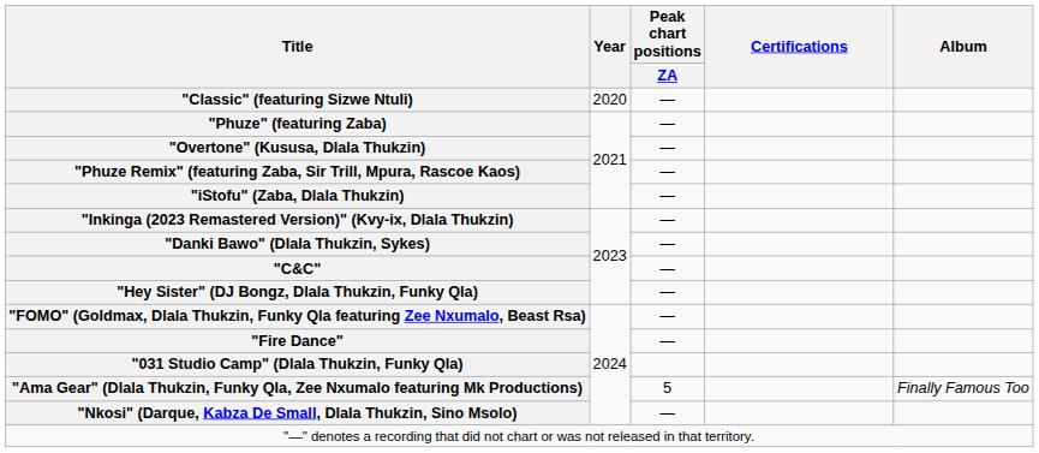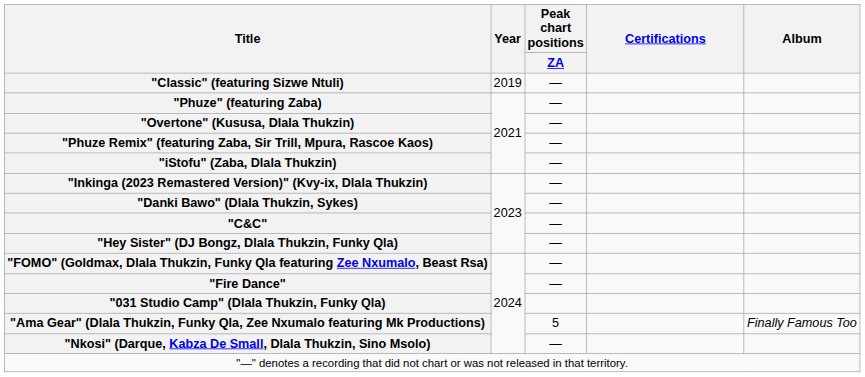 <table class="wikitable plainrowheaders" style="text-align:center;">
 <tr>
 <th scope="col" rowspan="2">Title</th>
 <th scope="col" rowspan="2">Year</th>
 <th scope="col" colspan="1">Peak chart positions</th>
 <th scope="col" rowspan="2" style="width:12em;"><a href='#'>Certifications</a></th>
 <th scope="col" rowspan="2">Album</th>
 </tr>
 <tr>
 <th scope="col" style="width:3em;font-size:100%;"><a href='#'>ZA</a><br></th>
 </tr>
 <tr>
 <th scope="row">"Classic" (featuring Sizwe Ntuli)</th>
-<td>2020</td>
+<td>2019</td>
 <td>—</td>
 <td></td>
 <td></td>
 </tr>
 <tr>
 <th scope="row">"Phuze" (featuring Zaba)</th>
 <td rowspan=4>2021</td>
 <td>—</td>
 <td></td>
 <td></td>
 </tr>
 <tr>
 <th scope="row">"Overtone" (Kususa, Dlala Thukzin)</th>
 <td>—</td>
 <td></td>
 <td></td>
 </tr>
 <tr>
 <th scope="row">"Phuze Remix" (featuring Zaba, Sir Trill, Mpura, Rascoe Kaos)</th>
 <td>—</td>
 <td></td>
 <td></td>
 </tr>
 <tr>
 <th scope="row">"iStofu" (Zaba, Dlala Thukzin)</th>
 <td>—</td>
 <td></td>
 <td></td>
 </tr>
 <tr>
 <th scope="row">"Inkinga (2023 Remastered Version)" (Kvy-ix, Dlala Thukzin)</th>
 <td rowspan=4>2023</td>
 <td>—</td>
 <td></td>
 <td></td>
 </tr>
 <tr>
 <th scope="row">"Danki Bawo" (Dlala Thukzin, Sykes)</th>
 <td>—</td>
 <td></td>
 <td></td>
 </tr>
 <tr>
 <th scope="row">"C&C"</th>
 <td>—</td>
 <td></td>
 <td></td>
 </tr>
 <tr>
 <th scope="row">"Hey Sister" (DJ Bongz, Dlala Thukzin, Funky Qla)</th>
 <td>—</td>
 <td></td>
 <td></td>
 </tr>
 <tr>
 <th scope="row">"FOMO" (Goldmax, Dlala Thukzin, Funky Qla featuring <a href='#'>Zee Nxumalo</a>, Beast Rsa)</th>
 <td rowspan=5>2024</td>
 <td>—</td>
 <td></td>
 <td></td>
 </tr>
 <tr>
 <th scope="row">"Fire Dance"</th>
 <td>—</td>
 <td></td>
 <td></td>
 </tr>
 <tr>
 <th scope="row">"031 Studio Camp" (Dlala Thukzin, Funky Qla)</th>
 <td></td>
 <td></td>
 <td></td>
 </tr>
 <tr>
 <th scope="row">"Ama Gear" (Dlala Thukzin, Funky Qla, Zee Nxumalo featuring Mk Productions)</th>
 <td>5</td>
 <td></td>
 <td><em>Finally Famous Too</em></td>
 </tr>
 <tr>
 <th scope="row">"Nkosi" (Darque, <a href='#'>Kabza De Small</a>, Dlala Thukzin, Sino Msolo)</th>
 <td>—</td>
 <td></td>
 <td></td>
 </tr>
 <tr>
 <td colspan="8" style="font-size:90%">"—" denotes a recording that did not chart or was not released in that territory.</td>
 </tr>
 </table>
